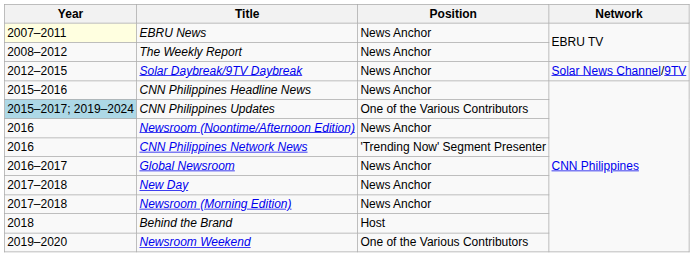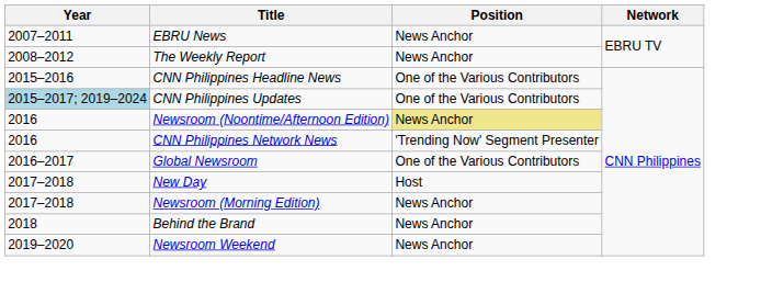 <table class="wikitable">
 <tr>
 <th>Year</th>
 <th>Title</th>
 <th>Position</th>
 <th>Network</th>
 </tr>
 <tr>
-<td style="background: lightyellow;">2007–2011</td>
+<td>2007–2011</td>
 <td><em>EBRU News</em></td>
 <td>News Anchor</td>
 <td rowspan=2>EBRU TV</td>
 </tr>
 <tr>
 <td>2008–2012</td>
 <td><em>The Weekly Report</em></td>
 <td>News Anchor</td>
 </tr>
 <tr>
-<td>2012–2015</td>
-<td><em><a href='#'>Solar Daybreak/9TV Daybreak</a></em></td>
-<td>News Anchor</td>
-<td><a href='#'>Solar News Channel</a>/<a href='#'>9TV</a></td>
-</tr>
-<tr>
 <td>2015–2016</td>
 <td><em>CNN Philippines Headline News</em></td>
-<td>News Anchor</td>
+<td>One of the Various Contributors</td>
 <td rowspan=9><a href='#'>CNN Philippines</a></td>
 </tr>
 <tr>
 <td style="background: lightblue;">2015–2017; 2019–2024</td>
 <td><em>CNN Philippines Updates</em></td>
 <td>One of the Various Contributors</td>
 </tr>
 <tr>
 <td>2016</td>
 <td><em><a href='#'>Newsroom (Noontime/Afternoon Edition)</a></em></td>
-<td>News Anchor</td>
+<td style="background: khaki;">News Anchor</td>
 </tr>
 <tr>
 <td>2016</td>
 <td><em><a href='#'>CNN Philippines Network News</a></em></td>
 <td>'Trending Now' Segment Presenter</td>
 </tr>
 <tr>
 <td>2016–2017</td>
 <td><em><a href='#'>Global Newsroom</a></em></td>
-<td>News Anchor</td>
+<td>One of the Various Contributors</td>
 </tr>
 <tr>
 <td>2017–2018</td>
 <td><em><a href='#'>New Day</a></em></td>
-<td>News Anchor</td>
+<td>Host</td>
 </tr>
 <tr>
 <td>2017–2018</td>
 <td><em><a href='#'>Newsroom (Morning Edition)</a></em></td>
 <td>News Anchor</td>
 </tr>
 <tr>
 <td>2018</td>
 <td><em>Behind the Brand</em></td>
-<td>Host</td>
+<td>News Anchor</td>
 </tr>
 <tr>
 <td>2019–2020</td>
 <td><em><a href='#'>Newsroom Weekend</a></em></td>
-<td>One of the Various Contributors</td>
+<td>News Anchor</td>
 </tr>
 </table>
